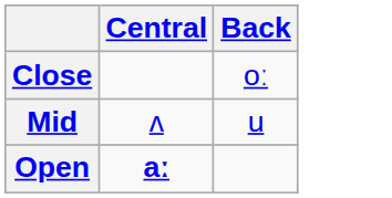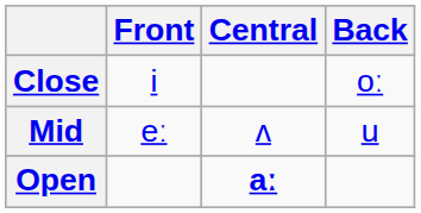 <table class="wikitable" style="text-align:center">
 <tr>
 <th></th>
+<th><a href='#'>Front</a></th>
 <th><a href='#'>Central</a></th>
 <th><a href='#'>Back</a></th>
 </tr>
 <tr>
 <th><a href='#'>Close</a></th>
+<td><a href='#'>i</a></td>
 <td></td>
 <td><a href='#'>oː</a></td>
 </tr>
 <tr>
 <th><a href='#'>Mid</a></th>
+<td><a href='#'>eː</a></td>
 <td><a href='#'>ʌ</a></td>
 <td><a href='#'>u</a></td>
 </tr>
 <tr>
 <th><a href='#'>Open</a></th>
+<td></td>
 <td><strong><a href='#'>aː</a></strong></td>
 <td></td>
 </tr>
 </table>
